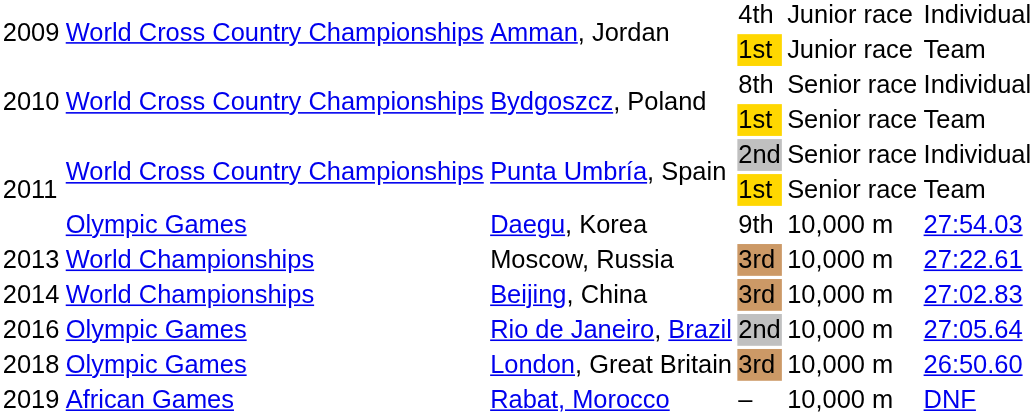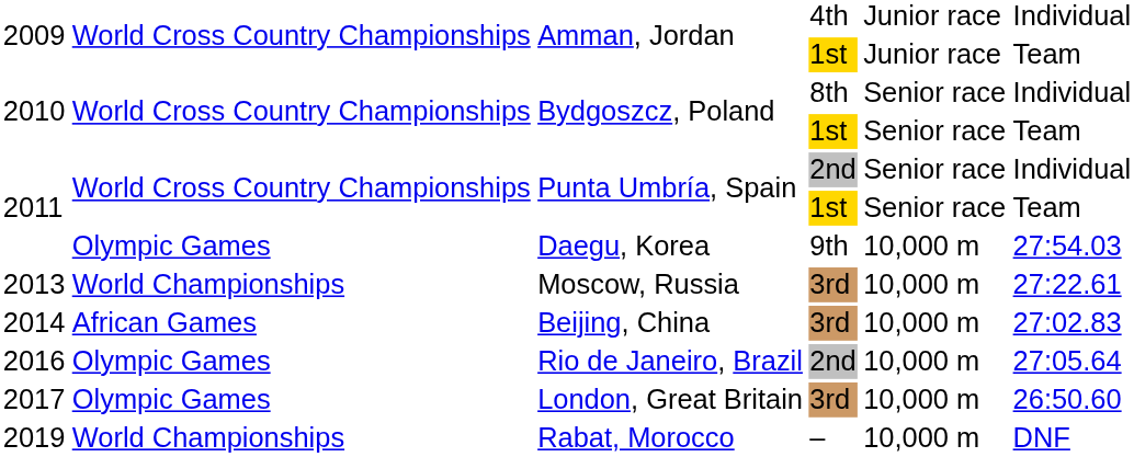 <table>
 <tr>
 <td rowspan=2>2009</td>
 <td rowspan=2><a href='#'>World Cross Country Championships</a></td>
 <td rowspan=2><a href='#'>Amman</a>, Jordan</td>
 <td>4th</td>
 <td>Junior race</td>
 <td>Individual</td>
 </tr>
 <tr>
 <td bgcolor=gold>1st</td>
 <td>Junior race</td>
 <td>Team</td>
 </tr>
 <tr>
 <td rowspan=2>2010</td>
 <td rowspan=2><a href='#'>World Cross Country Championships</a></td>
 <td rowspan=2><a href='#'>Bydgoszcz</a>, Poland</td>
 <td>8th</td>
 <td>Senior race</td>
 <td>Individual</td>
 </tr>
 <tr>
 <td bgcolor=gold>1st</td>
 <td>Senior race</td>
 <td>Team</td>
 </tr>
 <tr>
 <td rowspan=3>2011</td>
 <td rowspan=2><a href='#'>World Cross Country Championships</a></td>
 <td rowspan=2><a href='#'>Punta Umbría</a>, Spain</td>
 <td bgcolor=silver>2nd</td>
 <td>Senior race</td>
 <td>Individual</td>
 </tr>
 <tr>
 <td bgcolor=gold>1st</td>
 <td>Senior race</td>
 <td>Team</td>
 </tr>
 <tr>
 <td><a href='#'>Olympic Games</a></td>
 <td><a href='#'>Daegu</a>, Korea</td>
 <td>9th</td>
 <td>10,000 m</td>
 <td><a href='#'>27:54.03</a></td>
 </tr>
 <tr>
 <td>2013</td>
 <td><a href='#'>World Championships</a></td>
 <td>Moscow, Russia</td>
 <td bgcolor="cc9966">3rd</td>
 <td>10,000 m</td>
 <td><a href='#'>27:22.61</a></td>
 </tr>
 <tr>
 <td>2014</td>
-<td><a href='#'>World Championships</a></td>
+<td><a href='#'>African Games</a></td>
 <td><a href='#'>Beijing</a>, China</td>
 <td bgcolor="cc9966">3rd</td>
 <td>10,000 m</td>
 <td><a href='#'>27:02.83</a></td>
 </tr>
 <tr>
 <td>2016</td>
 <td><a href='#'>Olympic Games</a></td>
 <td><a href='#'>Rio de Janeiro</a>, <a href='#'>Brazil</a></td>
 <td bgcolor="silver">2nd</td>
 <td>10,000 m</td>
 <td><a href='#'>27:05.64</a></td>
 </tr>
 <tr>
-<td>2018</td>
+<td>2017</td>
 <td><a href='#'>Olympic Games</a></td>
 <td><a href='#'>London</a>, Great Britain</td>
 <td bgcolor="cc9966">3rd</td>
 <td>10,000 m</td>
 <td><a href='#'>26:50.60</a></td>
 </tr>
 <tr>
 <td>2019</td>
-<td><a href='#'>African Games</a></td>
+<td><a href='#'>World Championships</a></td>
 <td><a href='#'>Rabat, Morocco</a></td>
 <td>–</td>
 <td>10,000 m</td>
 <td><a href='#'>DNF</a></td>
 </tr>
 </table>
